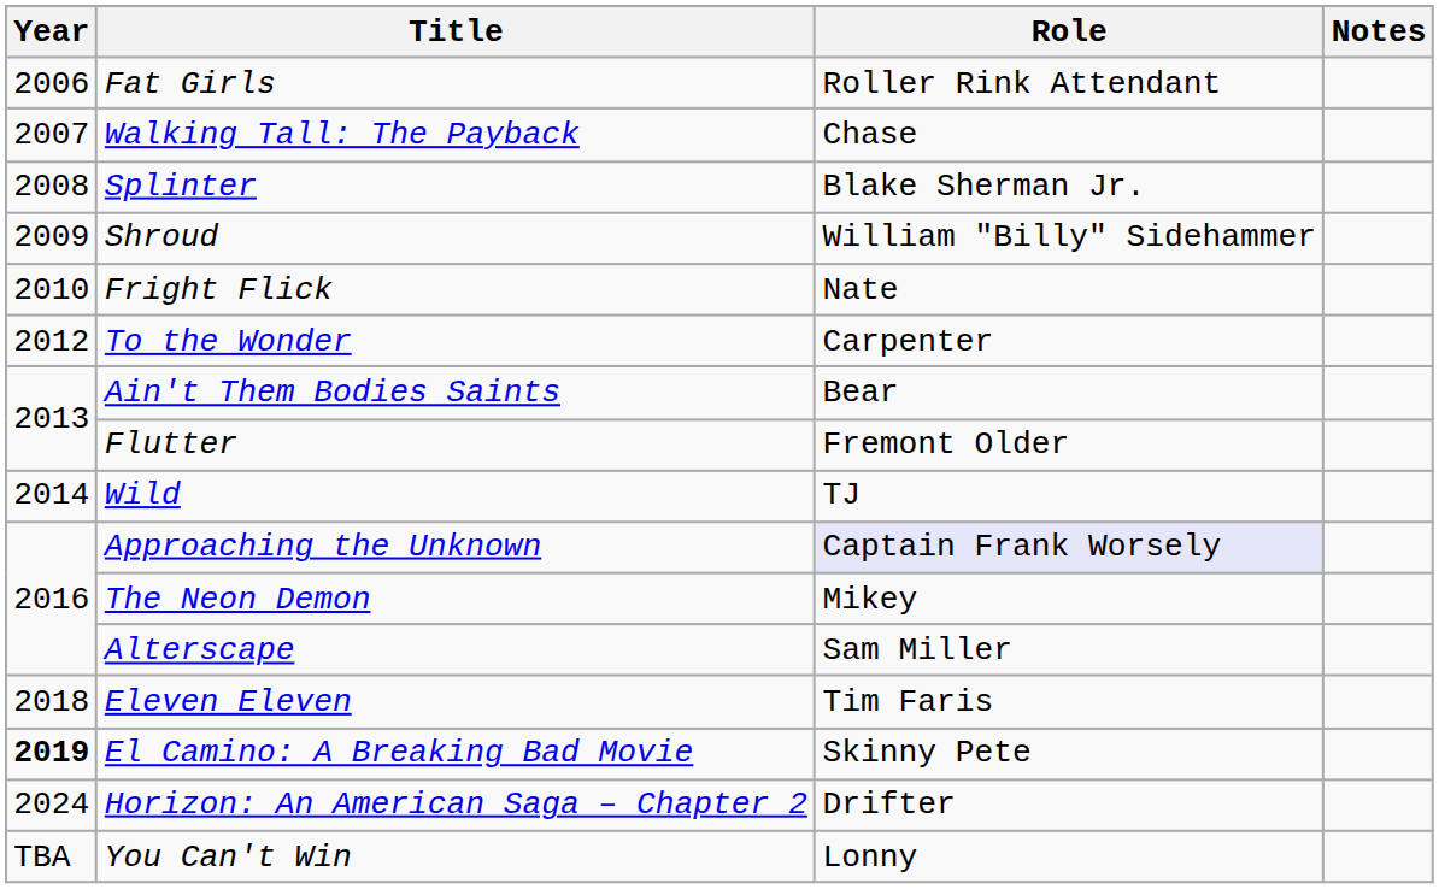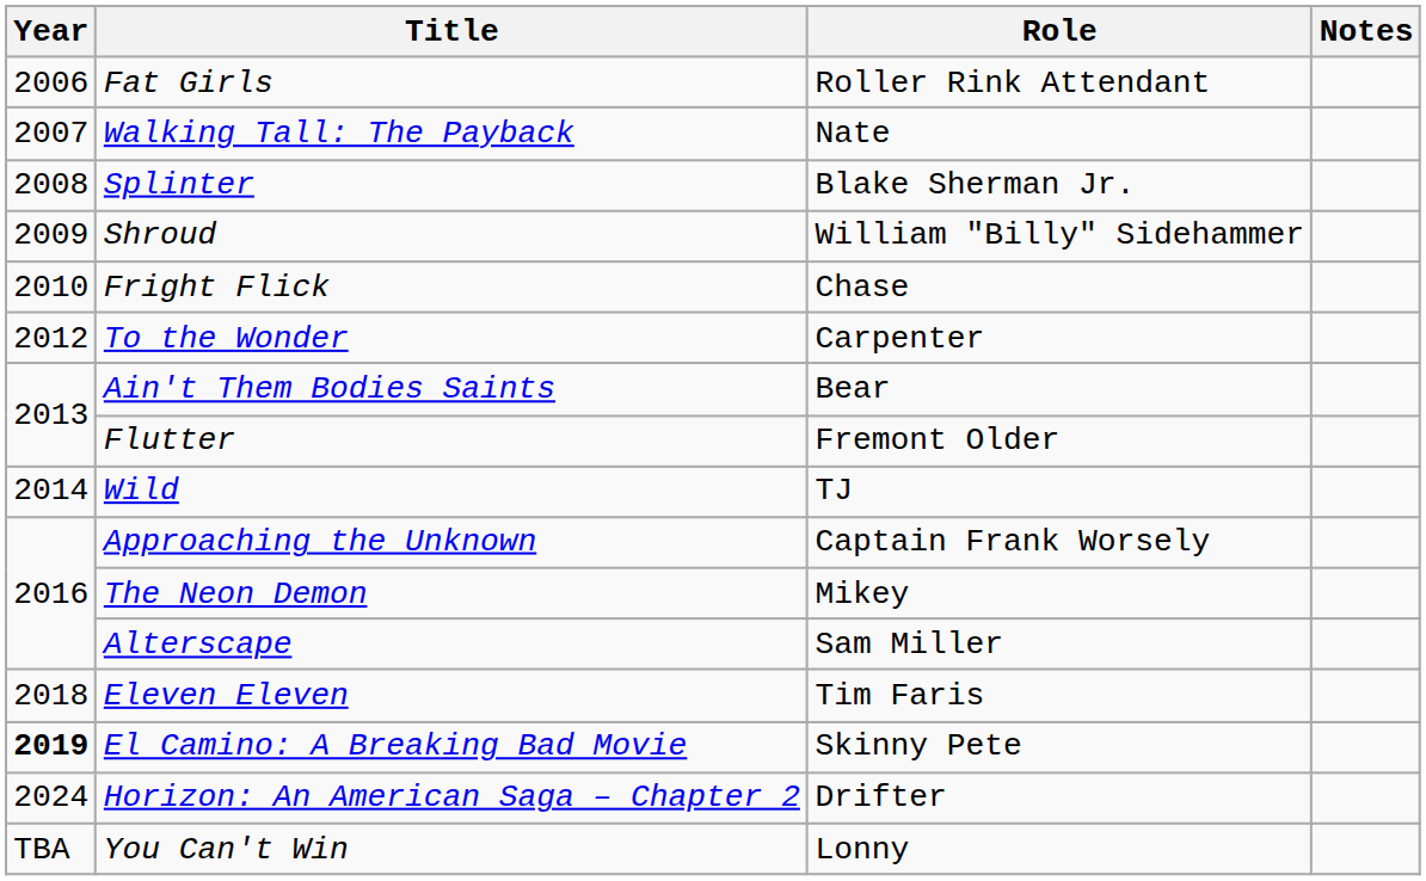 <table class="wikitable sortable">
 <tr>
 <th>Year</th>
 <th>Title</th>
 <th>Role</th>
 <th class="unsortable">Notes</th>
 </tr>
 <tr>
 <td>2006</td>
 <td><em>Fat Girls</em></td>
 <td>Roller Rink Attendant</td>
 <td></td>
 </tr>
 <tr>
 <td>2007</td>
 <td><em><a href='#'>Walking Tall: The Payback</a></em></td>
-<td>Chase</td>
+<td>Nate</td>
 <td></td>
 </tr>
 <tr>
 <td>2008</td>
 <td><em><a href='#'>Splinter</a></em></td>
 <td>Blake Sherman Jr.</td>
 <td></td>
 </tr>
 <tr>
 <td>2009</td>
 <td><em>Shroud </em></td>
 <td>William "Billy" Sidehammer</td>
 <td></td>
 </tr>
 <tr>
 <td>2010</td>
 <td><em>Fright Flick </em></td>
-<td>Nate</td>
+<td>Chase</td>
 <td></td>
 </tr>
 <tr>
 <td>2012</td>
 <td><em><a href='#'>To the Wonder</a></em></td>
 <td>Carpenter</td>
 <td></td>
 </tr>
 <tr>
 <td rowspan="2">2013</td>
 <td><em><a href='#'>Ain't Them Bodies Saints</a></em></td>
 <td>Bear</td>
 <td></td>
 </tr>
 <tr>
 <td><em>Flutter</em></td>
 <td>Fremont Older</td>
 <td></td>
 </tr>
 <tr>
 <td>2014</td>
 <td><em><a href='#'>Wild</a></em></td>
 <td>TJ</td>
 <td></td>
 </tr>
 <tr>
 <td rowspan="3">2016</td>
 <td><em><a href='#'>Approaching the Unknown</a></em></td>
-<td style="background: lavender;">Captain Frank Worsely</td>
+<td>Captain Frank Worsely</td>
 <td></td>
 </tr>
 <tr>
 <td><em><a href='#'>The Neon Demon</a></em></td>
 <td>Mikey</td>
 <td></td>
 </tr>
 <tr>
 <td><em><a href='#'>Alterscape</a></em></td>
 <td>Sam Miller</td>
 <td></td>
 </tr>
 <tr>
 <td>2018</td>
 <td><em><a href='#'>Eleven Eleven</a></em></td>
 <td>Tim Faris</td>
 <td></td>
 </tr>
 <tr>
 <td><strong>2019</strong></td>
 <td><em><a href='#'>El Camino: A Breaking Bad Movie</a></em></td>
 <td>Skinny Pete</td>
 <td></td>
 </tr>
 <tr>
 <td>2024</td>
 <td><em><a href='#'>Horizon: An American Saga – Chapter 2</a></em></td>
 <td>Drifter</td>
 <td></td>
 </tr>
 <tr>
 <td>TBA</td>
 <td><em>You Can't Win</em></td>
 <td>Lonny</td>
 <td></td>
 </tr>
 </table>
